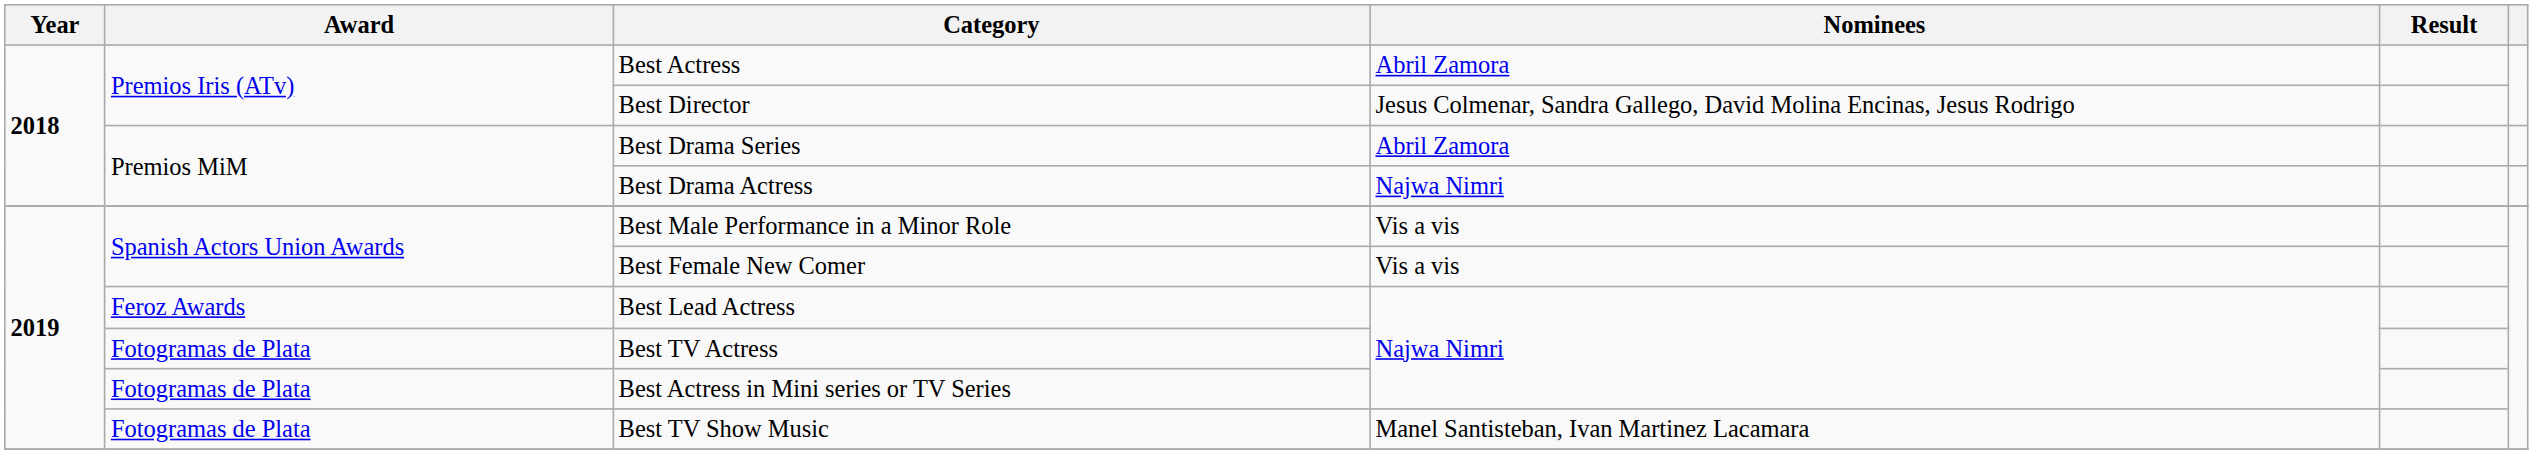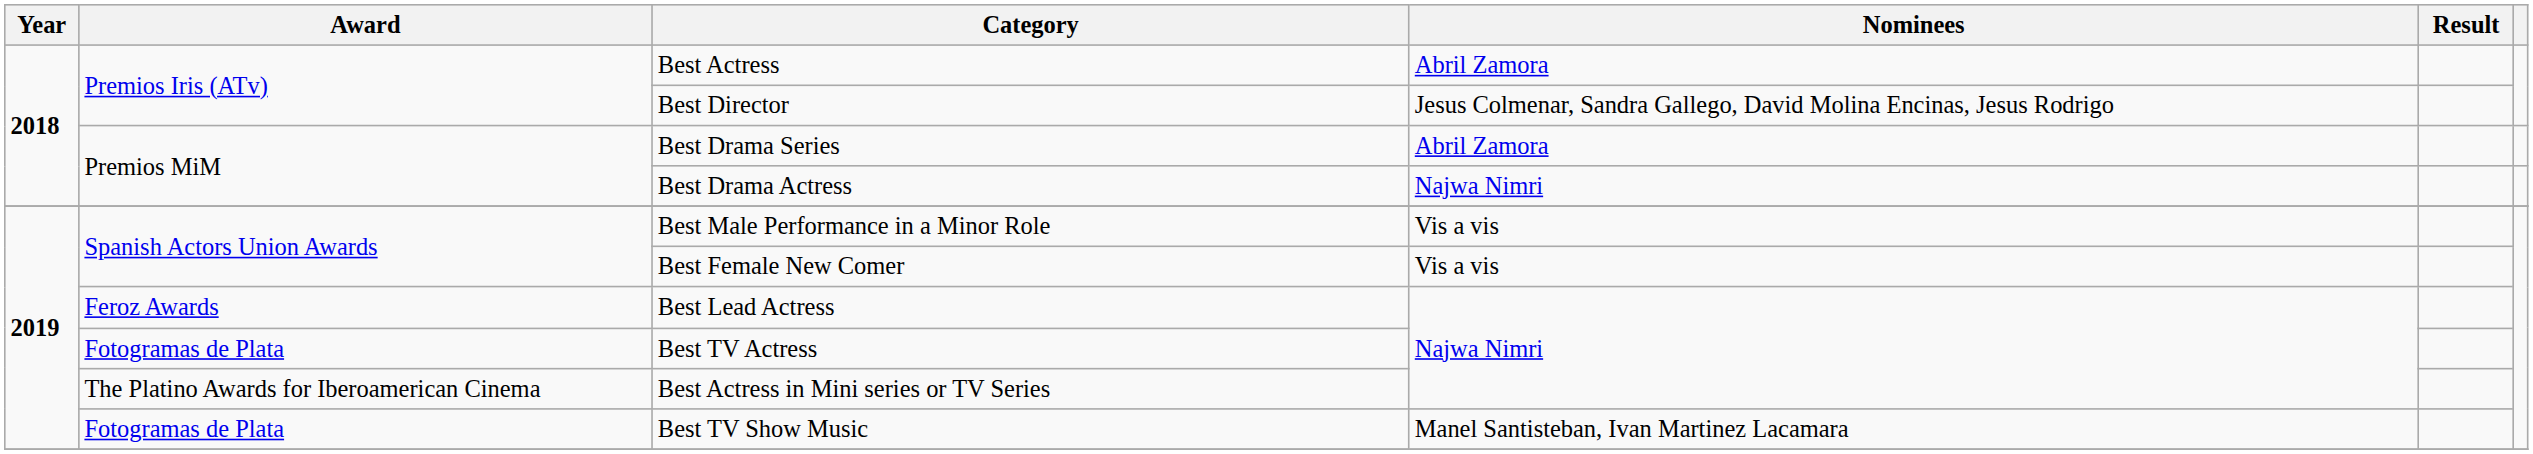 <table class="wikitable sortable plainrowheaders" style="font-size:95%; width:99%;">
 <tr>
 <th>Year</th>
 <th>Award</th>
 <th style="width:30%;">Category</th>
 <th style="width:40%;">Nominees</th>
 <th>Result</th>
 <th scope="col" class="unsortable"></th>
 </tr>
 <tr>
 <td rowspan="4"><strong>2018</strong></td>
 <td rowspan="2"><a href='#'>Premios Iris (ATv)</a></td>
 <td>Best Actress</td>
 <td><a href='#'>Abril Zamora</a></td>
 <td></td>
 <td rowspan="2"></td>
 </tr>
 <tr>
 <td>Best Director</td>
 <td>Jesus Colmenar, Sandra Gallego, David Molina Encinas, Jesus Rodrigo</td>
 <td></td>
 </tr>
 <tr>
 <td rowspan="2">Premios MiM</td>
 <td>Best Drama Series</td>
 <td><a href='#'>Abril Zamora</a></td>
 <td></td>
 <td></td>
 </tr>
 <tr>
 <td>Best Drama Actress</td>
 <td><a href='#'>Najwa Nimri</a></td>
 <td></td>
 <td></td>
 </tr>
 <tr>
 </tr>
 <tr>
 <td rowspan="6"><strong>2019</strong></td>
 <td rowspan="2"><a href='#'>Spanish Actors Union Awards</a></td>
 <td>Best Male Performance in a Minor Role</td>
 <td>Vis a vis</td>
 <td></td>
 <td rowspan="6"></td>
 </tr>
 <tr>
 <td>Best Female New Comer</td>
 <td>Vis a vis</td>
 <td></td>
 </tr>
 <tr>
 <td><a href='#'>Feroz Awards</a></td>
 <td>Best Lead Actress</td>
 <td rowspan="3"><a href='#'>Najwa Nimri</a></td>
 <td></td>
 </tr>
 <tr>
 <td><a href='#'>Fotogramas de Plata</a></td>
 <td>Best TV Actress</td>
 <td></td>
 </tr>
 <tr>
-<td><a href='#'>Fotogramas de Plata</a></td>
+<td>The Platino Awards for Iberoamerican Cinema</td>
 <td>Best Actress in Mini series or TV Series</td>
 <td></td>
 </tr>
 <tr>
 <td><a href='#'>Fotogramas de Plata</a></td>
 <td>Best TV Show Music</td>
 <td>Manel Santisteban, Ivan Martinez Lacamara</td>
 <td></td>
 </tr>
 <tr>
 </tr>
 </table>
